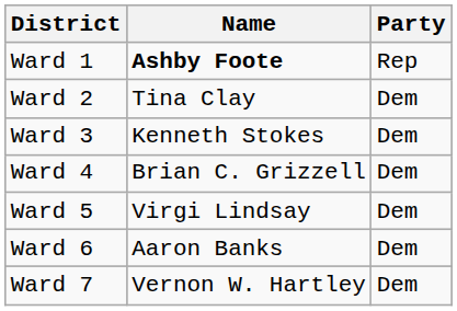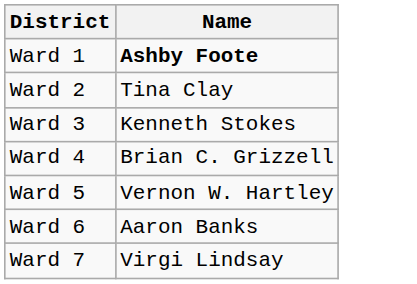 <table class="wikitable sortable">
 <tr>
 <th>District</th>
 <th>Name</th>
-<th>Party</th>
 </tr>
 <tr>
 <td>Ward 1</td>
 <td><strong>Ashby Foote</strong></td>
-<td>Rep</td>
 </tr>
 <tr>
 <td>Ward 2</td>
 <td>Tina Clay</td>
-<td>Dem</td>
 </tr>
 <tr>
 <td>Ward 3</td>
 <td>Kenneth Stokes</td>
-<td>Dem</td>
 </tr>
 <tr>
 <td>Ward 4</td>
 <td>Brian C. Grizzell</td>
-<td>Dem</td>
 </tr>
 <tr>
 <td>Ward 5</td>
-<td>Virgi Lindsay</td>
-<td>Dem</td>
+<td>Vernon W. Hartley</td>
 </tr>
 <tr>
 <td>Ward 6</td>
 <td>Aaron Banks</td>
-<td>Dem</td>
 </tr>
 <tr>
 <td>Ward 7</td>
-<td>Vernon W. Hartley</td>
-<td>Dem</td>
+<td>Virgi Lindsay</td>
 </tr>
 </table>
